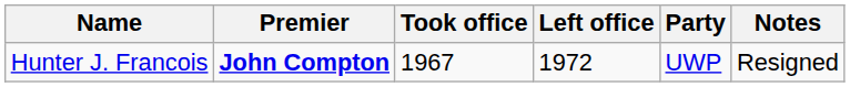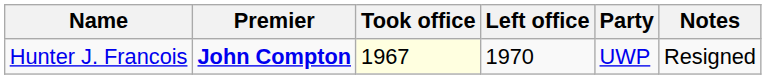 <table class="wikitable">
 <tr>
 <th>Name</th>
 <th>Premier</th>
 <th>Took office</th>
 <th>Left office</th>
 <th>Party</th>
 <th>Notes</th>
 </tr>
 <tr>
 <td><a href='#'>Hunter J. Francois</a></td>
 <td><strong><a href='#'>John Compton</a></strong></td>
-<td>1967</td>
-<td>1972</td>
+<td style="background: lightyellow;">1967</td>
+<td>1970</td>
 <td><a href='#'>UWP</a></td>
 <td> Resigned</td>
 </tr>
 </table>
